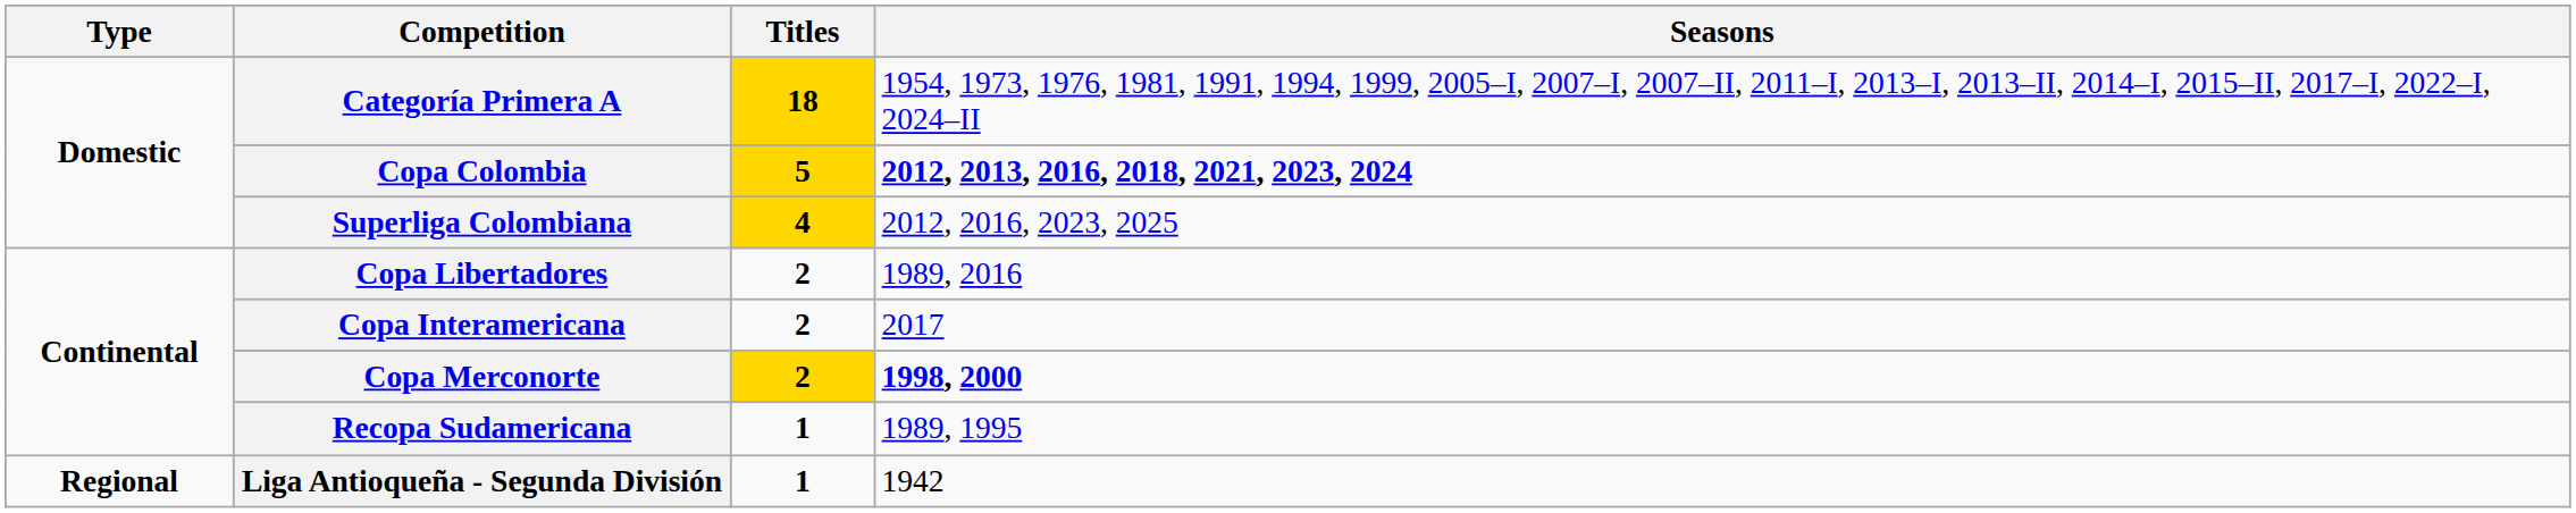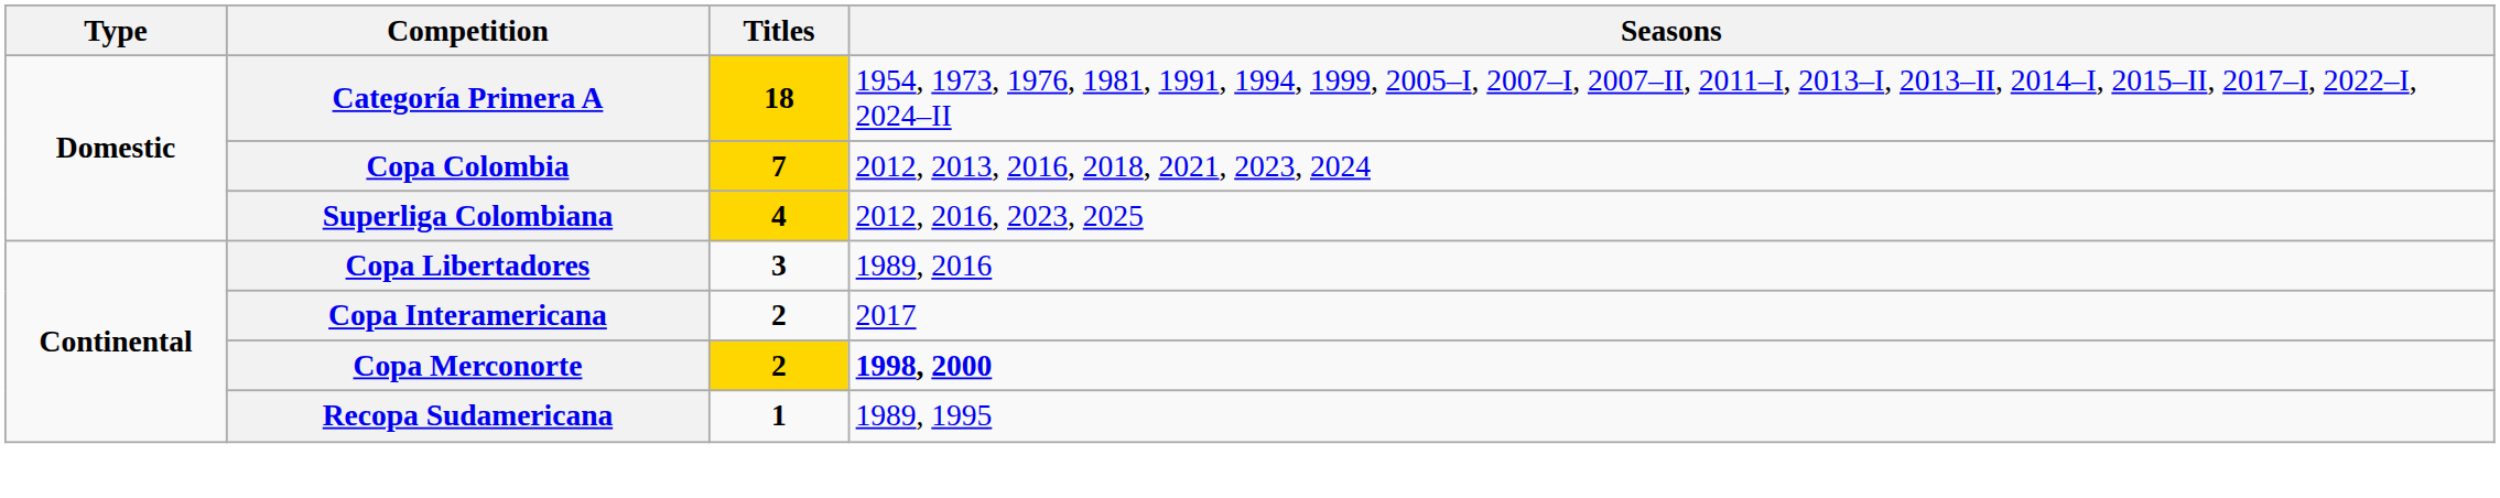 <table class="wikitable plainrowheaders" style="font-size:95%; text-align:center;">
 <tr>
 <th style="width: 1%;">Type</th>
 <th style="width: 5%;">Competition</th>
 <th style="width: 1%;">Titles</th>
 <th style="width: 21%;">Seasons</th>
 </tr>
 <tr>
 <td rowspan="3"><strong>Domestic</strong></td>
 <th scope=col><a href='#'>Categoría Primera A</a></th>
 <td style="background-color:gold"><strong>18</strong></td>
 <td align="left"><a href='#'>1954</a>, <a href='#'>1973</a>, <a href='#'>1976</a>, <a href='#'>1981</a>, <a href='#'>1991</a>, <a href='#'>1994</a>, <a href='#'>1999</a>, <a href='#'>2005–I</a>, <a href='#'>2007–I</a>, <a href='#'>2007–II</a>, <a href='#'>2011–I</a>, <a href='#'>2013–I</a>, <a href='#'>2013–II</a>, <a href='#'>2014–I</a>, <a href='#'>2015–II</a>, <a href='#'>2017–I</a>, <a href='#'>2022–I</a>, <a href='#'>2024–II</a></td>
 </tr>
 <tr>
 <th scope=col><a href='#'>Copa Colombia</a></th>
-<td style="background-color:gold"><strong>5</strong></td>
-<td align="left"><strong><a href='#'>2012</a>, <a href='#'>2013</a>, <a href='#'>2016</a>, <a href='#'>2018</a>, <a href='#'>2021</a>, <a href='#'>2023</a>, <a href='#'>2024</a></strong></td>
+<td style="background-color:gold"><strong>7</strong></td>
+<td align="left"><a href='#'>2012</a>, <a href='#'>2013</a>, <a href='#'>2016</a>, <a href='#'>2018</a>, <a href='#'>2021</a>, <a href='#'>2023</a>, <a href='#'>2024</a></td>
 </tr>
 <tr>
 <th scope=col><a href='#'>Superliga Colombiana</a></th>
 <td style="background-color:gold"><strong>4</strong></td>
 <td align="left"><a href='#'>2012</a>, <a href='#'>2016</a>, <a href='#'>2023</a>, <a href='#'>2025</a></td>
 </tr>
 <tr>
 <td rowspan="4"><strong>Continental</strong></td>
 <th scope=col><a href='#'>Copa Libertadores</a></th>
-<td align="center"><strong>2</strong></td>
+<td align="center"><strong>3</strong></td>
 <td align="left"><a href='#'>1989</a>, <a href='#'>2016</a></td>
 </tr>
 <tr>
 <th scope=col><a href='#'>Copa Interamericana</a></th>
 <td align="center"><strong>2</strong></td>
 <td align="left"><a href='#'>2017</a></td>
 </tr>
 <tr>
 <th scope=col><a href='#'>Copa Merconorte</a></th>
 <td style="background-color:gold"><strong>2</strong></td>
 <td align="left"><strong><a href='#'>1998</a>, <a href='#'>2000</a></strong></td>
 </tr>
 <tr>
 <th scope=col><a href='#'>Recopa Sudamericana</a></th>
 <td align="center"><strong>1</strong></td>
 <td align="left"><a href='#'>1989</a>, <a href='#'>1995</a></td>
 </tr>
-<tr>
-<td rowspan="1"><strong>Regional</strong></td>
-<th scope=col>Liga Antioqueña - Segunda División</th>
-<td align="center"><strong>1</strong></td>
-<td align="left">1942</td>
-</tr>
 </table>
